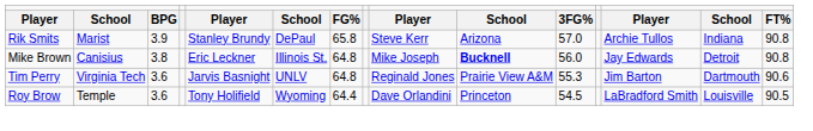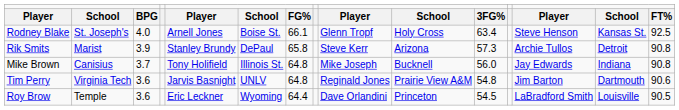 <table class="wikitable" style="text-align: left;">
 <tr>
 <td colspan=3></td>
 <td></td>
 <td colspan=3></td>
 <td></td>
 <td colspan=3></td>
 <td></td>
 <td colspan=3></td>
 </tr>
 <tr>
 <th>Player</th>
 <th>School</th>
 <th>BPG</th>
 <th></th>
 <th>Player</th>
 <th>School</th>
 <th>FG%</th>
 <th></th>
 <th>Player</th>
 <th>School</th>
 <th>3FG%</th>
 <th></th>
 <th>Player</th>
 <th>School</th>
 <th>FT%</th>
 </tr>
 <tr>
+<td align="left"><a href='#'>Rodney Blake</a></td>
+<td><a href='#'>St. Joseph's</a></td>
+<td>4.0</td>
+<td></td>
+<td><a href='#'>Arnell Jones</a></td>
+<td><a href='#'>Boise St.</a></td>
+<td>66.1</td>
+<td></td>
+<td><a href='#'>Glenn Tropf</a></td>
+<td><a href='#'>Holy Cross</a></td>
+<td>63.4</td>
+<td></td>
+<td><a href='#'>Steve Henson</a></td>
+<td><a href='#'>Kansas St.</a></td>
+<td>92.5</td>
+</tr>
+<tr>
 <td align="left"><a href='#'>Rik Smits</a></td>
 <td><a href='#'>Marist</a></td>
 <td>3.9</td>
 <td></td>
 <td><a href='#'>Stanley Brundy</a></td>
 <td><a href='#'>DePaul</a></td>
 <td>65.8</td>
 <td></td>
 <td><a href='#'>Steve Kerr</a></td>
 <td><a href='#'>Arizona</a></td>
-<td>57.0</td>
+<td>57.3</td>
 <td></td>
 <td><a href='#'>Archie Tullos</a></td>
-<td><a href='#'>Indiana</a></td>
+<td><a href='#'>Detroit</a></td>
 <td>90.8</td>
 </tr>
 <tr>
 <td align="left">Mike Brown</td>
 <td><a href='#'>Canisius</a></td>
-<td>3.8</td>
+<td>3.7</td>
 <td></td>
-<td><a href='#'>Eric Leckner</a></td>
+<td><a href='#'>Tony Holifield</a></td>
 <td><a href='#'>Illinois St.</a></td>
 <td>64.8</td>
 <td></td>
 <td><a href='#'>Mike Joseph</a></td>
-<td><strong><a href='#'>Bucknell</a></strong></td>
+<td><a href='#'>Bucknell</a></td>
 <td>56.0</td>
 <td></td>
 <td><a href='#'>Jay Edwards</a></td>
-<td><a href='#'>Detroit</a></td>
+<td><a href='#'>Indiana</a></td>
 <td>90.8</td>
 </tr>
 <tr>
 <td align="left"><a href='#'>Tim Perry</a></td>
 <td><a href='#'>Virginia Tech</a></td>
 <td>3.6</td>
 <td></td>
 <td><a href='#'>Jarvis Basnight</a></td>
 <td><a href='#'>UNLV</a></td>
 <td>64.8</td>
 <td></td>
 <td><a href='#'>Reginald Jones</a></td>
 <td><a href='#'>Prairie View A&M</a></td>
-<td>55.3</td>
+<td>54.8</td>
 <td></td>
 <td><a href='#'>Jim Barton</a></td>
 <td><a href='#'>Dartmouth</a></td>
 <td>90.6</td>
 </tr>
 <tr>
 <td align="left"><a href='#'>Roy Brow</a></td>
 <td>Temple</td>
 <td>3.6</td>
 <td></td>
-<td><a href='#'>Tony Holifield</a></td>
+<td><a href='#'>Eric Leckner</a></td>
 <td><a href='#'>Wyoming</a></td>
 <td>64.4</td>
 <td></td>
 <td><a href='#'>Dave Orlandini</a></td>
 <td><a href='#'>Princeton</a></td>
 <td>54.5</td>
 <td></td>
 <td><a href='#'>LaBradford Smith</a></td>
 <td><a href='#'>Louisville</a></td>
 <td>90.5</td>
 </tr>
 </table>
